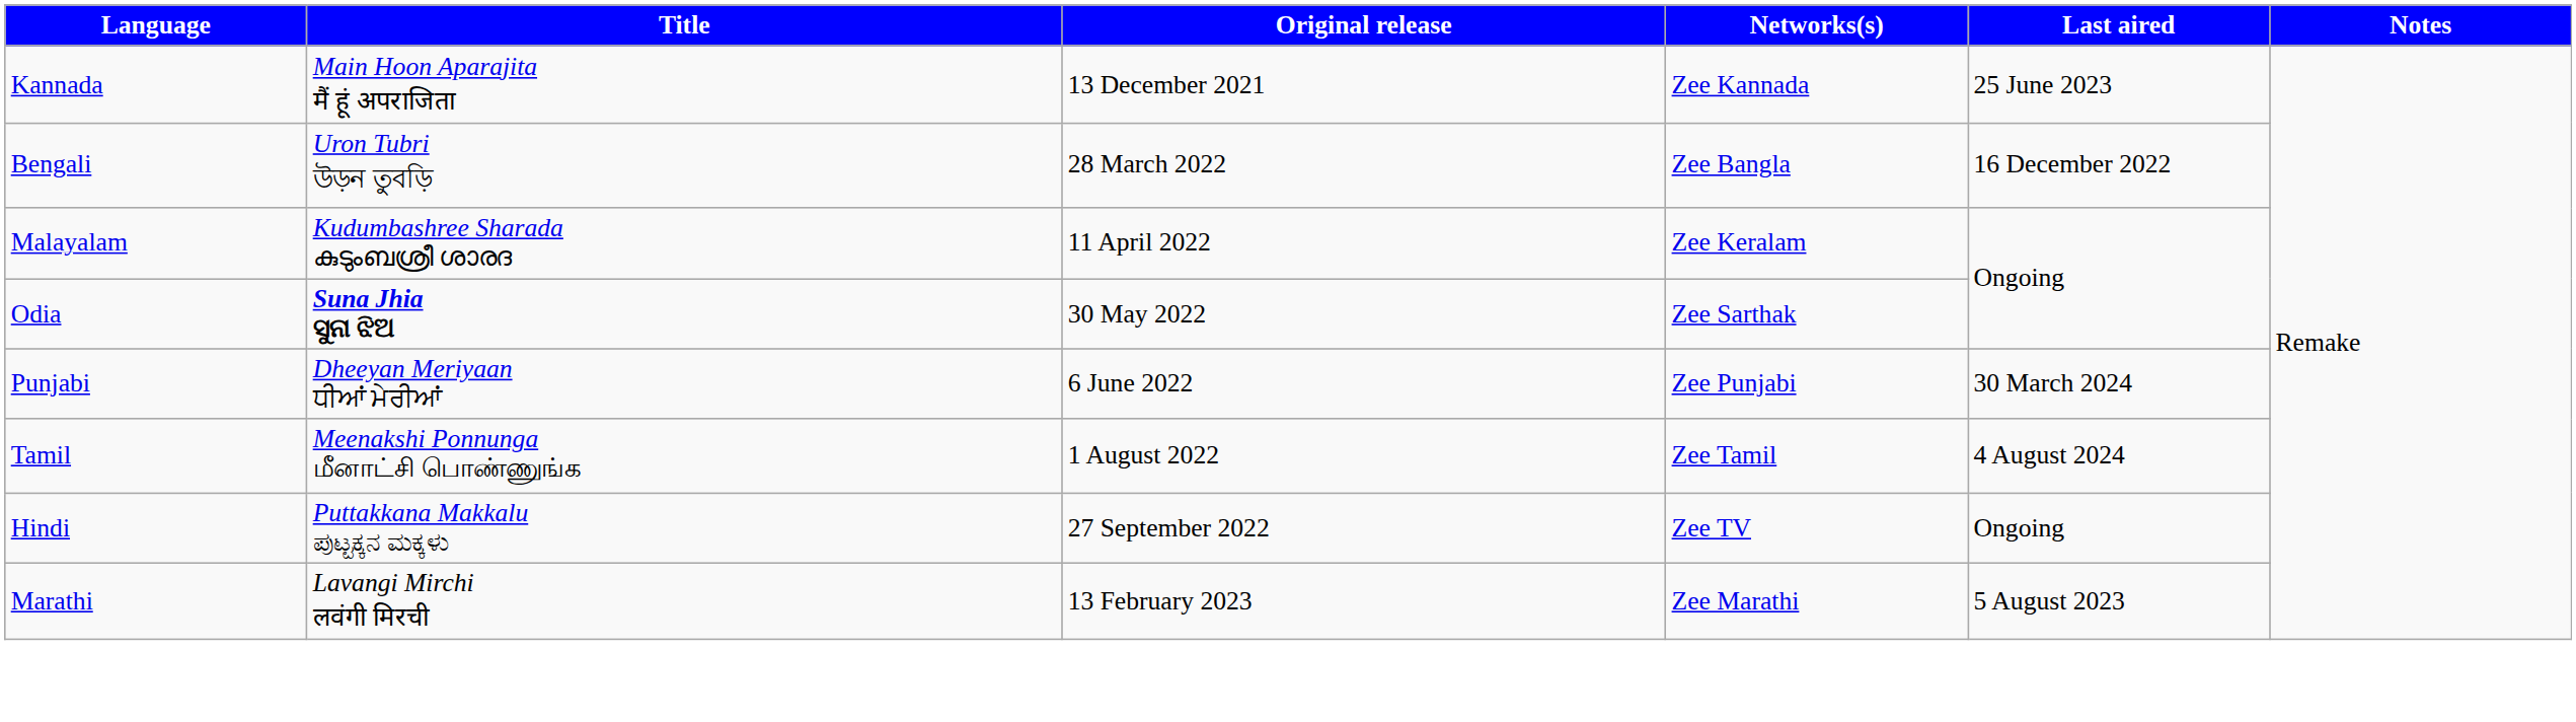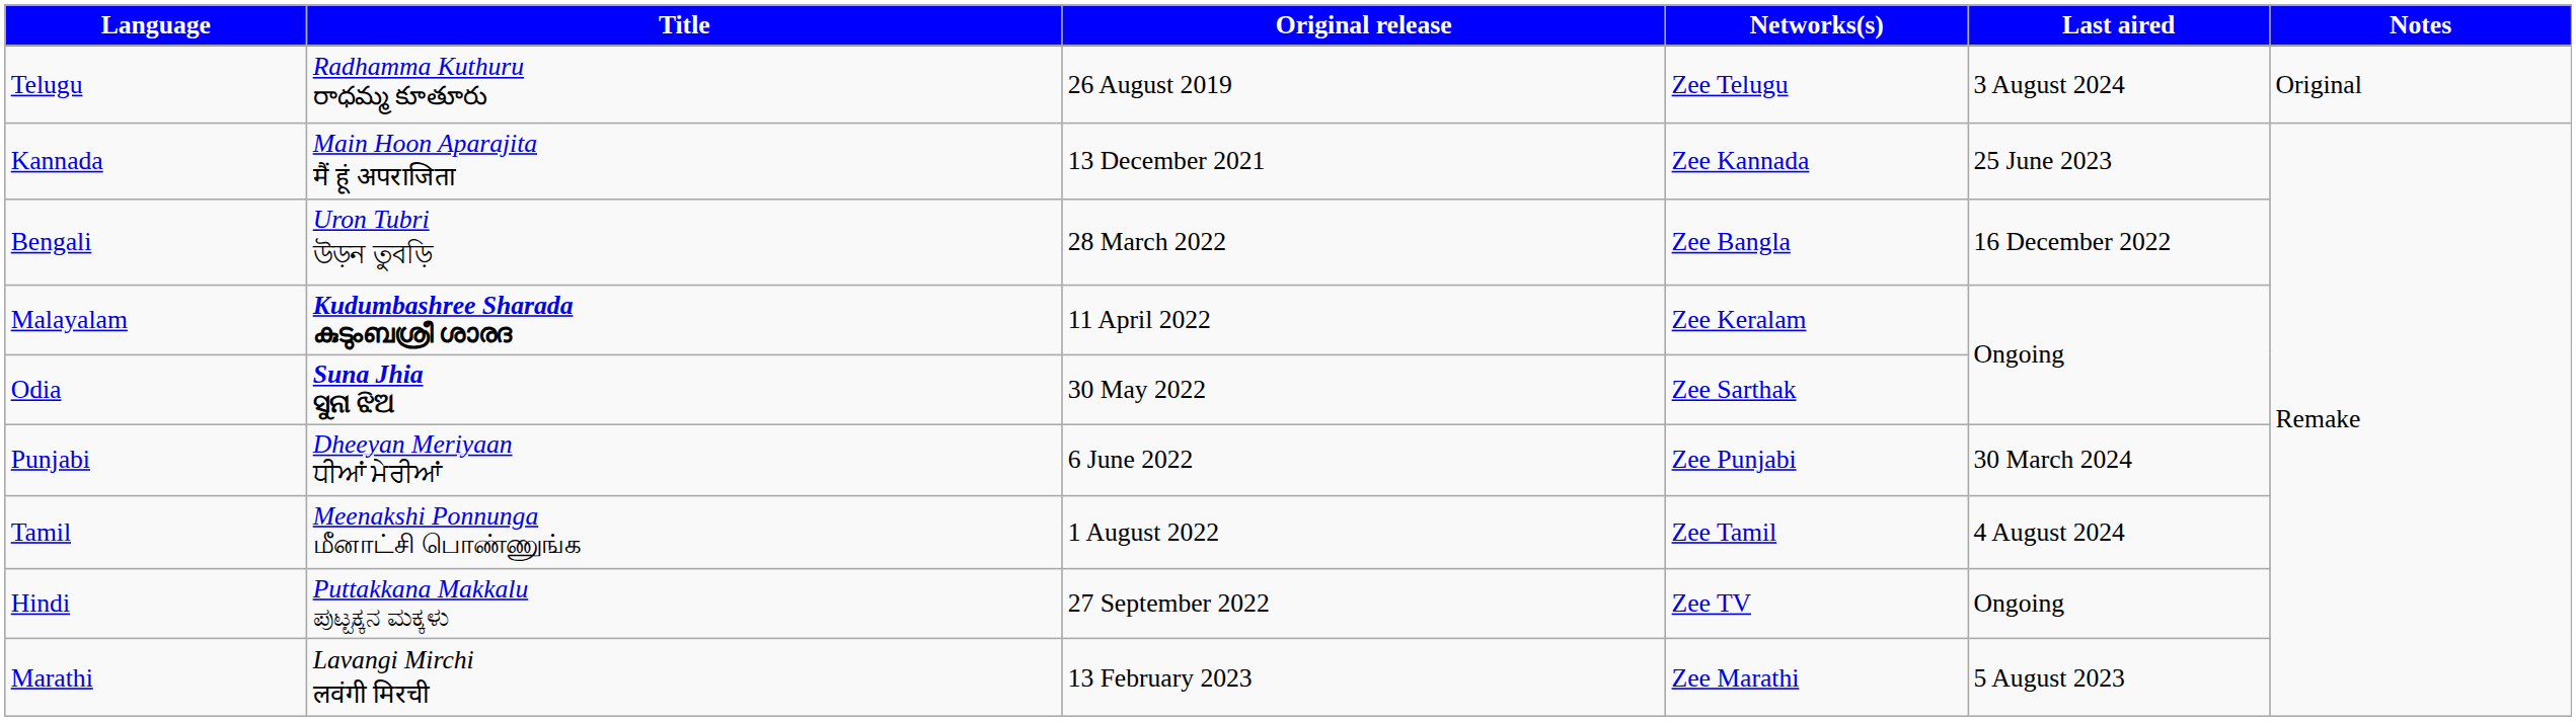 <table class="wikitable" style="width: 100%; margin-right: 0%;">
 <tr style="color:white">
 <th style="background:Blue; width:10%;">Language</th>
 <th style="background:Blue; width:25%;">Title</th>
 <th style="background:Blue; width:20%;">Original release</th>
 <th style="background:Blue; width:10%;">Networks(s)</th>
 <th style="background:Blue; width:10%;">Last aired</th>
 <th style="background:Blue; width:10%;">Notes</th>
+</tr>
+<tr>
+<td><a href='#'>Telugu</a></td>
+<td><em><a href='#'>Radhamma Kuthuru</a></em> <br> రాధమ్మ కూతూరు</td>
+<td>26 August 2019</td>
+<td><a href='#'>Zee Telugu</a></td>
+<td>3 August 2024</td>
+<td>Original</td>
 </tr>
 <tr>
 <td><a href='#'>Kannada</a></td>
 <td><em><a href='#'>Main Hoon Aparajita</a></em> <br> मैं हूं अपराजिता</td>
 <td>13 December 2021</td>
 <td><a href='#'>Zee Kannada</a></td>
 <td>25 June 2023</td>
 <td rowspan="8">Remake</td>
 </tr>
 <tr>
 <td><a href='#'>Bengali</a></td>
 <td><em><a href='#'>Uron Tubri</a></em> <br> উড়ন তুবড়ি</td>
 <td>28 March 2022</td>
 <td><a href='#'>Zee Bangla</a></td>
 <td>16 December 2022</td>
 </tr>
 <tr>
 <td><a href='#'>Malayalam</a></td>
-<td><em><a href='#'>Kudumbashree Sharada</a></em> <br> കുടുംബശ്രീ ശാരദ</td>
+<td><strong><em><a href='#'>Kudumbashree Sharada</a></em> <br> കുടുംബശ്രീ ശാരദ</strong></td>
 <td>11 April 2022</td>
 <td><a href='#'>Zee Keralam</a></td>
 <td rowspan="2">Ongoing</td>
 </tr>
 <tr>
 <td><a href='#'>Odia</a></td>
 <td><strong><em><a href='#'>Suna Jhia</a></em> <br> ସୁନା ଝିଅ</strong></td>
 <td>30 May 2022</td>
 <td><a href='#'>Zee Sarthak</a></td>
 </tr>
 <tr>
 <td><a href='#'>Punjabi</a></td>
 <td><em><a href='#'>Dheeyan Meriyaan</a></em> <br> ਧੀਆਂ ਮੇਰੀਆਂ</td>
 <td>6 June 2022</td>
 <td><a href='#'>Zee Punjabi</a></td>
 <td>30 March 2024</td>
 </tr>
 <tr>
 <td><a href='#'>Tamil</a></td>
 <td><em><a href='#'>Meenakshi Ponnunga</a></em> <br> மீனாட்சி பொண்ணுங்க</td>
 <td>1 August 2022</td>
 <td><a href='#'>Zee Tamil</a></td>
 <td>4 August 2024</td>
 </tr>
 <tr>
 <td><a href='#'>Hindi</a></td>
 <td><em><a href='#'>Puttakkana Makkalu</a></em> <br> ಪುಟ್ಟಕ್ಕನ ಮಕ್ಕಳು</td>
 <td>27 September 2022</td>
 <td><a href='#'>Zee TV</a></td>
 <td>Ongoing</td>
 </tr>
 <tr>
 <td><a href='#'>Marathi</a></td>
 <td><em>Lavangi Mirchi</em> <br> लवंगी मिरची</td>
 <td>13 February 2023</td>
 <td><a href='#'>Zee Marathi</a></td>
 <td>5 August 2023</td>
 </tr>
 </table>
